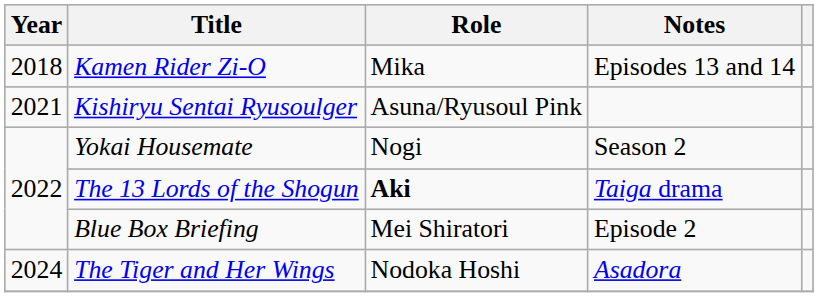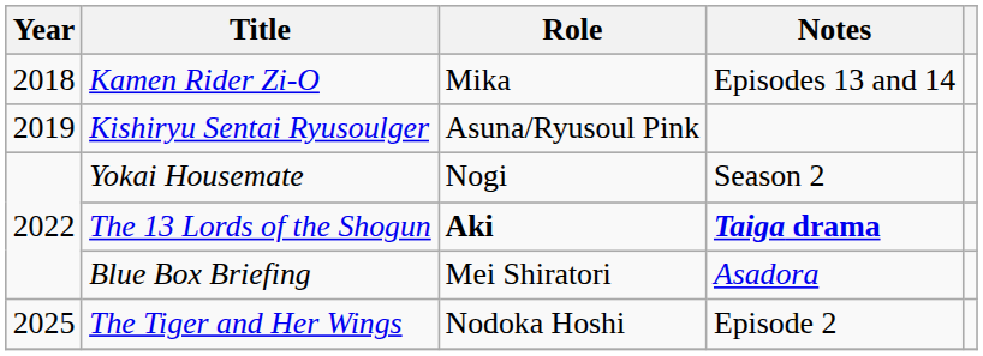 <table class="wikitable">
 <tr>
 <th>Year</th>
 <th>Title</th>
 <th>Role</th>
 <th>Notes</th>
 <th></th>
 </tr>
 <tr>
 <td>2018</td>
 <td><em><a href='#'>Kamen Rider Zi-O</a></em></td>
 <td>Mika</td>
 <td>Episodes 13 and 14</td>
 <td></td>
 </tr>
 <tr>
-<td rowspan="1">2021</td>
+<td rowspan="1">2019</td>
 <td><em><a href='#'>Kishiryu Sentai Ryusoulger</a></em></td>
 <td>Asuna/Ryusoul Pink</td>
 <td></td>
 <td></td>
 </tr>
 <tr>
 <td rowspan="3">2022</td>
 <td><em>Yokai Housemate</em></td>
 <td>Nogi</td>
 <td>Season 2</td>
 <td></td>
 </tr>
 <tr>
 <td><em><a href='#'>The 13 Lords of the Shogun</a></em></td>
 <td><strong>Aki</strong></td>
-<td><a href='#'><em>Taiga</em> drama</a></td>
+<td><strong><a href='#'><em>Taiga</em> drama</a></strong></td>
 <td></td>
 </tr>
 <tr>
 <td><em>Blue Box Briefing</em></td>
 <td>Mei Shiratori</td>
-<td>Episode 2</td>
+<td><em><a href='#'>Asadora</a></em></td>
 <td></td>
 </tr>
 <tr>
-<td>2024</td>
+<td>2025</td>
 <td><em><a href='#'>The Tiger and Her Wings</a></em></td>
 <td>Nodoka Hoshi</td>
-<td><em><a href='#'>Asadora</a></em></td>
+<td>Episode 2</td>
 <td></td>
 </tr>
 <tr>
 </tr>
 </table>
